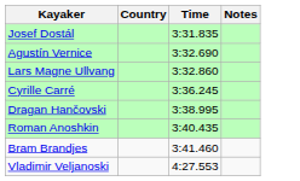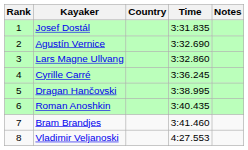 <table class="wikitable" style="text-align:center">
 <tr>
+<th>Rank</th>
 <th>Kayaker</th>
 <th>Country</th>
 <th>Time</th>
 <th>Notes</th>
 </tr>
 <tr bgcolor=bbffbb>
+<td>1</td>
 <td align="left"><a href='#'>Josef Dostál</a></td>
 <td align="left"></td>
 <td>3:31.835</td>
 <td></td>
 </tr>
 <tr bgcolor=bbffbb>
+<td>2</td>
 <td align="left"><a href='#'>Agustín Vernice</a></td>
 <td align="left"></td>
 <td>3:32.690</td>
 <td></td>
 </tr>
 <tr bgcolor=bbffbb>
+<td>3</td>
 <td align="left"><a href='#'>Lars Magne Ullvang</a></td>
 <td align="left"></td>
 <td>3:32.860</td>
 <td></td>
 </tr>
 <tr bgcolor=bbffbb>
+<td>4</td>
 <td align="left"><a href='#'>Cyrille Carré</a></td>
 <td align="left"></td>
 <td>3:36.245</td>
 <td></td>
 </tr>
 <tr bgcolor=bbffbb>
+<td>5</td>
 <td align="left"><a href='#'>Dragan Hančovski</a></td>
 <td align="left"></td>
 <td>3:38.995</td>
 <td></td>
 </tr>
 <tr bgcolor=bbffbb>
+<td>6</td>
 <td align="left"><a href='#'>Roman Anoshkin</a></td>
 <td align="left"></td>
 <td>3:40.435</td>
 <td></td>
 </tr>
 <tr>
+<td>7</td>
 <td align="left"><a href='#'>Bram Brandjes</a></td>
 <td align="left"></td>
 <td>3:41.460</td>
 <td></td>
 </tr>
 <tr>
+<td>8</td>
 <td align="left"><a href='#'>Vladimir Veljanoski</a></td>
 <td align="left"></td>
 <td>4:27.553</td>
 <td></td>
 </tr>
 </table>
